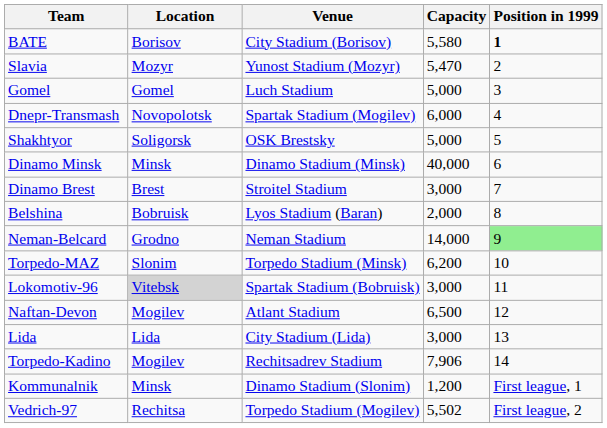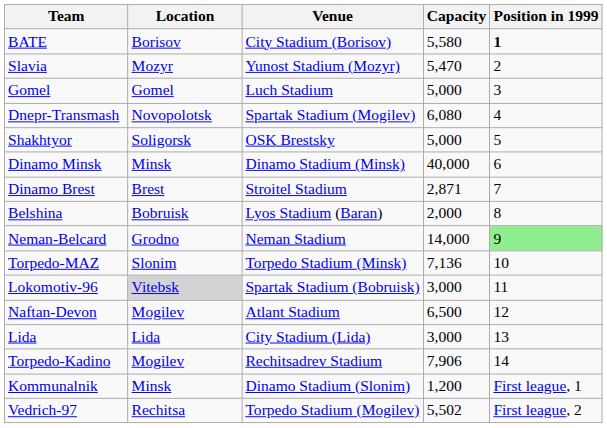 <table class="wikitable sortable" style="text-align:left">
 <tr>
 <th>Team</th>
 <th>Location</th>
 <th>Venue</th>
 <th>Capacity</th>
 <th>Position in 1999</th>
 </tr>
 <tr>
 <td width=120><a href='#'>BATE</a></td>
 <td width=110><a href='#'>Borisov</a></td>
 <td><a href='#'>City Stadium (Borisov)</a></td>
 <td>5,580</td>
 <td><strong>1</strong></td>
 </tr>
 <tr>
 <td><a href='#'>Slavia</a></td>
 <td><a href='#'>Mozyr</a></td>
 <td><a href='#'>Yunost Stadium (Mozyr)</a></td>
 <td>5,470</td>
 <td>2</td>
 </tr>
 <tr>
 <td><a href='#'>Gomel</a></td>
 <td><a href='#'>Gomel</a></td>
 <td><a href='#'>Luch Stadium</a></td>
 <td>5,000</td>
 <td>3</td>
 </tr>
 <tr>
 <td><a href='#'>Dnepr-Transmash</a></td>
 <td><a href='#'>Novopolotsk</a></td>
 <td><a href='#'>Spartak Stadium (Mogilev)</a></td>
-<td>6,000</td>
+<td>6,080</td>
 <td>4</td>
 </tr>
 <tr>
 <td><a href='#'>Shakhtyor</a></td>
 <td><a href='#'>Soligorsk</a></td>
 <td><a href='#'>OSK Brestsky</a></td>
 <td>5,000</td>
 <td>5</td>
 </tr>
 <tr>
 <td><a href='#'>Dinamo Minsk</a></td>
 <td><a href='#'>Minsk</a></td>
 <td><a href='#'>Dinamo Stadium (Minsk)</a></td>
 <td>40,000</td>
 <td>6</td>
 </tr>
 <tr>
 <td><a href='#'>Dinamo Brest</a></td>
 <td><a href='#'>Brest</a></td>
 <td><a href='#'>Stroitel Stadium</a></td>
-<td>3,000</td>
+<td>2,871</td>
 <td>7</td>
 </tr>
 <tr>
 <td><a href='#'>Belshina</a></td>
 <td><a href='#'>Bobruisk</a></td>
 <td><a href='#'>Lyos Stadium</a> (<a href='#'>Baran</a>)</td>
 <td>2,000</td>
 <td>8</td>
 </tr>
 <tr>
 <td><a href='#'>Neman-Belcard</a></td>
 <td><a href='#'>Grodno</a></td>
 <td><a href='#'>Neman Stadium</a></td>
 <td>14,000</td>
 <td style="background: lightgreen;">9</td>
 </tr>
 <tr>
 <td><a href='#'>Torpedo-MAZ</a></td>
 <td><a href='#'>Slonim</a></td>
 <td><a href='#'>Torpedo Stadium (Minsk)</a></td>
-<td>6,200</td>
+<td>7,136</td>
 <td>10</td>
 </tr>
 <tr>
 <td><a href='#'>Lokomotiv-96</a></td>
 <td style="background: lightgrey;"><a href='#'>Vitebsk</a></td>
 <td><a href='#'>Spartak Stadium (Bobruisk)</a></td>
 <td>3,000</td>
 <td>11</td>
 </tr>
 <tr>
 <td><a href='#'>Naftan-Devon</a></td>
 <td><a href='#'>Mogilev</a></td>
 <td><a href='#'>Atlant Stadium</a></td>
 <td>6,500</td>
 <td>12</td>
 </tr>
 <tr>
 <td><a href='#'>Lida</a></td>
 <td><a href='#'>Lida</a></td>
 <td><a href='#'>City Stadium (Lida)</a></td>
 <td>3,000</td>
 <td>13</td>
 </tr>
 <tr>
 <td><a href='#'>Torpedo-Kadino</a></td>
 <td><a href='#'>Mogilev</a></td>
 <td><a href='#'>Rechitsadrev Stadium</a></td>
 <td>7,906</td>
 <td>14</td>
 </tr>
 <tr>
 <td><a href='#'>Kommunalnik</a></td>
 <td><a href='#'>Minsk</a></td>
 <td><a href='#'>Dinamo Stadium (Slonim)</a></td>
 <td>1,200</td>
 <td><a href='#'>First league</a>, 1</td>
 </tr>
 <tr>
 <td><a href='#'>Vedrich-97</a></td>
 <td><a href='#'>Rechitsa</a></td>
 <td><a href='#'>Torpedo Stadium (Mogilev)</a></td>
 <td>5,502</td>
 <td><a href='#'>First league</a>, 2</td>
 </tr>
 </table>
